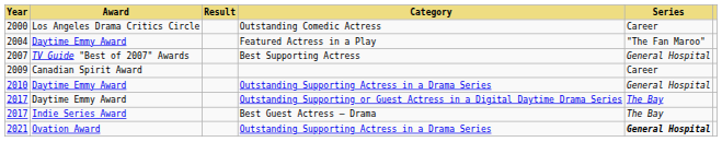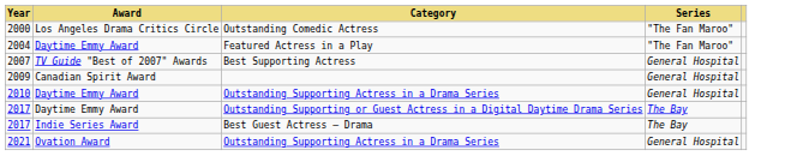 <table class="wikitable" style="font-size: 90%;">
 <tr>
 <th style="background-color: #eedd82">Year</th>
 <th style="background-color: #eedd82">Award</th>
-<th style="background-color: #eedd82">Result</th>
 <th style="background-color: #eedd82">Category</th>
 <th style="background-color: #eedd82">Series</th>
 <th style="background-color: #eedd82"></th>
 </tr>
 <tr>
 <td>2000</td>
 <td>Los Angeles Drama Critics Circle</td>
-<td></td>
 <td>Outstanding Comedic Actress</td>
-<td>Career</td>
+<td>"The Fan Maroo"</td>
 <td></td>
 </tr>
 <tr>
 <td>2004</td>
 <td><a href='#'>Daytime Emmy Award</a></td>
-<td></td>
 <td>Featured Actress in a Play</td>
 <td>"The Fan Maroo"</td>
 <td></td>
 </tr>
 <tr>
 <td>2007</td>
 <td><em><a href='#'>TV Guide</a></em> "Best of 2007" Awards</td>
-<td></td>
 <td>Best Supporting Actress</td>
 <td><em>General Hospital</em></td>
 <td></td>
 </tr>
 <tr>
 <td>2009</td>
 <td>Canadian Spirit Award</td>
 <td></td>
-<td></td>
-<td>Career</td>
+<td><em>General Hospital</em></td>
 <td></td>
 </tr>
 <tr>
 <td><a href='#'>2010</a></td>
 <td><a href='#'>Daytime Emmy Award</a></td>
-<td></td>
 <td><a href='#'>Outstanding Supporting Actress in a Drama Series</a></td>
 <td><em>General Hospital</em></td>
 <td></td>
 </tr>
 <tr>
 <td><a href='#'>2017</a></td>
 <td>Daytime Emmy Award</td>
-<td></td>
 <td><a href='#'>Outstanding Supporting or Guest Actress in a Digital Daytime Drama Series</a></td>
 <td><em><a href='#'>The Bay</a></em></td>
 <td></td>
 </tr>
 <tr>
 <td><a href='#'>2017</a></td>
 <td><a href='#'>Indie Series Award</a></td>
-<td></td>
 <td>Best Guest Actress — Drama</td>
 <td><em>The Bay</em></td>
 <td></td>
 </tr>
 <tr>
 <td><a href='#'>2021</a></td>
 <td><a href='#'>Ovation Award</a></td>
-<td></td>
 <td><a href='#'>Outstanding Supporting Actress in a Drama Series</a></td>
-<td><strong><em>General Hospital</em></strong></td>
+<td><em>General Hospital</em></td>
 <td></td>
 </tr>
 </table>
